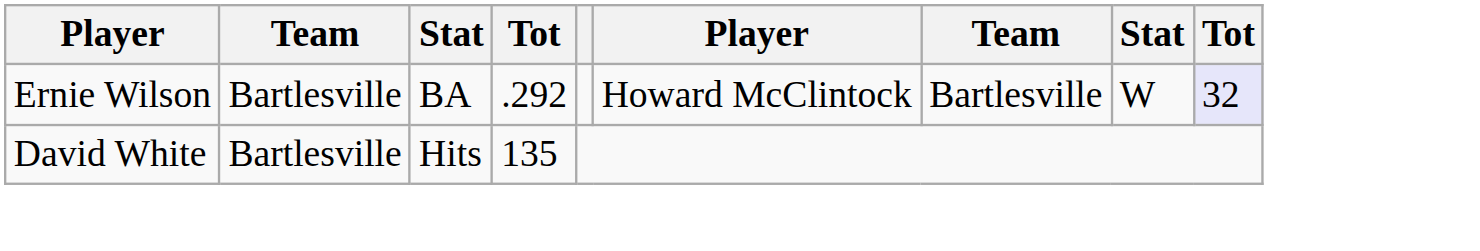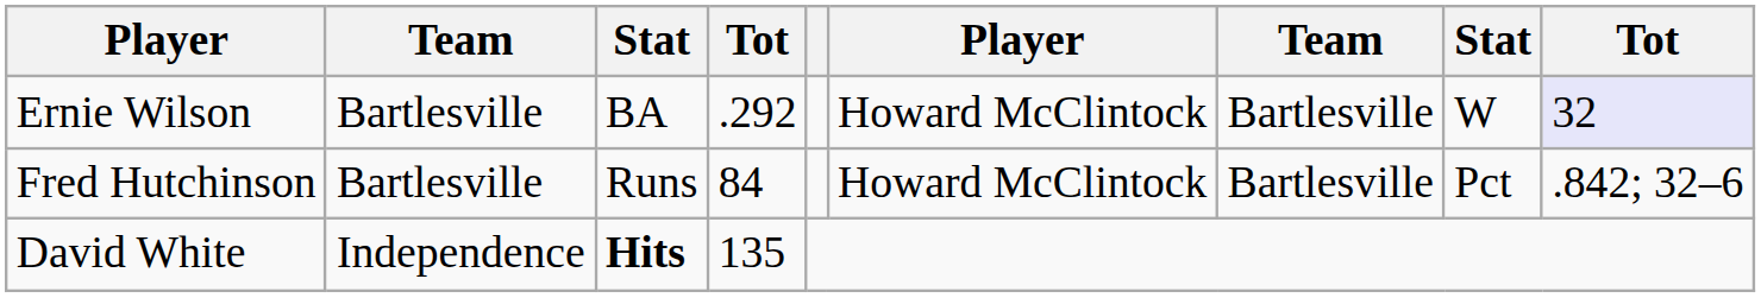 <table class="wikitable">
 <tr>
 <th>Player</th>
 <th>Team</th>
 <th>Stat</th>
 <th>Tot</th>
 <th></th>
 <th>Player</th>
 <th>Team</th>
 <th>Stat</th>
 <th>Tot</th>
 </tr>
 <tr>
 <td>Ernie Wilson</td>
 <td>Bartlesville</td>
 <td>BA</td>
 <td>.292</td>
 <td></td>
 <td>Howard McClintock</td>
 <td>Bartlesville</td>
 <td>W</td>
 <td style="background: lavender;">32</td>
 </tr>
 <tr>
+<td>Fred Hutchinson</td>
+<td>Bartlesville</td>
+<td>Runs</td>
+<td>84</td>
+<td></td>
+<td>Howard McClintock</td>
+<td>Bartlesville</td>
+<td>Pct</td>
+<td>.842; 32–6</td>
+</tr>
+<tr>
 <td>David White</td>
-<td>Bartlesville</td>
-<td>Hits</td>
+<td>Independence</td>
+<td><strong>Hits</strong></td>
 <td>135</td>
 </tr>
 </table>
